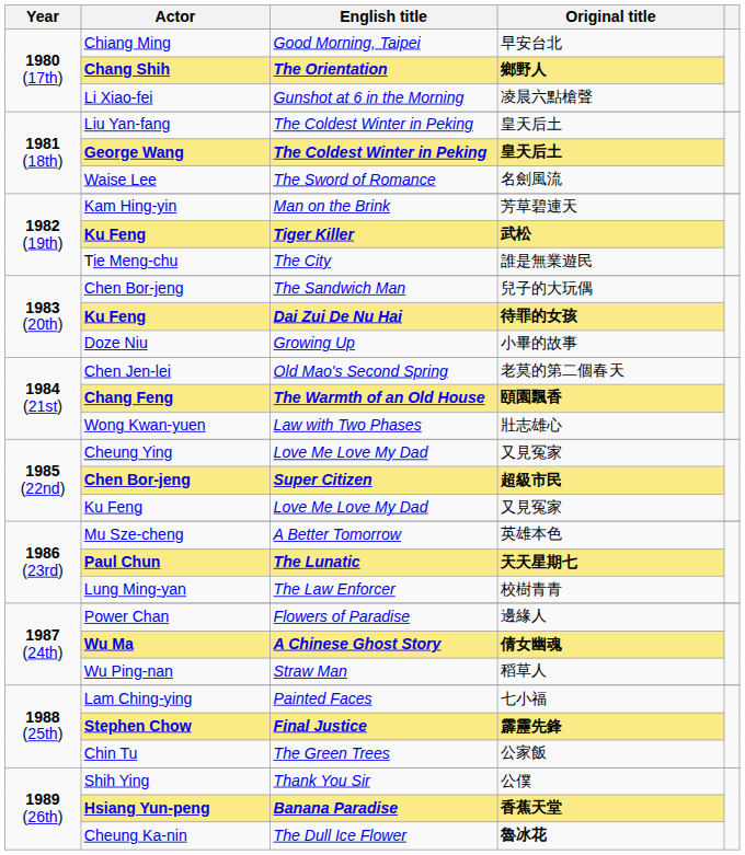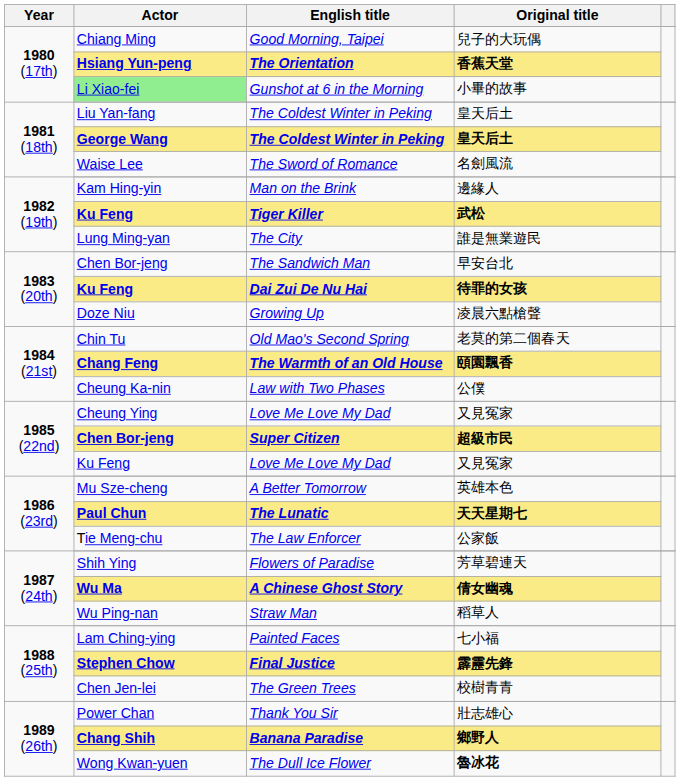 <table class="wikitable">
 <tr style="background:#bebebe;">
 <th style="width:10%;">Year</th>
 <th style="width:25%;">Actor</th>
 <th style="width:30%;">English title</th>
 <th style="width:30%;">Original title</th>
 <th style="width:2%;"></th>
 </tr>
 <tr>
 <td rowspan="4" style="text-align:center"><strong>1980</strong><br>(<a href='#'>17th</a>)</td>
 </tr>
 <tr>
 <td><a href='#'>Chiang Ming</a></td>
 <td><em><a href='#'>Good Morning, Taipei</a></em></td>
-<td>早安台北</td>
+<td>兒子的大玩偶</td>
 <td rowspan=3></td>
 </tr>
 <tr style="background:#FAEB86">
-<td><strong><a href='#'>Chang Shih</a></strong></td>
+<td><strong><a href='#'>Hsiang Yun-peng</a></strong></td>
 <td><strong><em><a href='#'>The Orientation</a></em></strong></td>
-<td><strong>鄉野人</strong></td>
+<td><strong>香蕉天堂</strong></td>
 </tr>
 <tr>
-<td><a href='#'>Li Xiao-fei</a></td>
+<td style="background: lightgreen;"><a href='#'>Li Xiao-fei</a></td>
 <td><em><a href='#'>Gunshot at 6 in the Morning</a></em></td>
-<td>凌晨六點槍聲</td>
+<td>小畢的故事</td>
 </tr>
 <tr>
 <td rowspan="4" style="text-align:center"><strong>1981</strong><br>(<a href='#'>18th</a>)</td>
 </tr>
 <tr>
 <td><a href='#'>Liu Yan-fang</a></td>
 <td><em><a href='#'>The Coldest Winter in Peking</a></em></td>
 <td>皇天后土</td>
 <td rowspan=3></td>
 </tr>
 <tr style="background:#FAEB86">
 <td><strong><a href='#'>George Wang</a></strong></td>
 <td><strong><em><a href='#'>The Coldest Winter in Peking</a></em></strong></td>
 <td><strong>皇天后土</strong></td>
 </tr>
 <tr>
 <td><a href='#'>Waise Lee</a></td>
 <td><em><a href='#'>The Sword of Romance</a></em></td>
 <td>名劍風流</td>
 </tr>
 <tr>
 <td rowspan="4" style="text-align:center"><strong>1982</strong><br>(<a href='#'>19th</a>)</td>
 </tr>
 <tr>
 <td><a href='#'>Kam Hing-yin</a></td>
 <td><em><a href='#'>Man on the Brink</a></em></td>
-<td>芳草碧連天</td>
+<td>邊緣人</td>
 <td rowspan=3></td>
 </tr>
 <tr style="background:#FAEB86">
 <td><strong><a href='#'>Ku Feng</a></strong></td>
 <td><strong><em><a href='#'>Tiger Killer</a></em></strong></td>
 <td><strong>武松</strong></td>
 </tr>
 <tr>
-<td>T<a href='#'>ie Meng-chu</a></td>
+<td><a href='#'>Lung Ming-yan</a></td>
 <td><em><a href='#'>The City</a></em></td>
 <td>誰是無業遊民</td>
 </tr>
 <tr>
 <td rowspan="4" style="text-align:center"><strong>1983</strong><br>(<a href='#'>20th</a>)</td>
 </tr>
 <tr>
 <td><a href='#'>Chen Bor-jeng</a></td>
 <td><em><a href='#'>The Sandwich Man</a></em></td>
-<td>兒子的大玩偶</td>
+<td>早安台北</td>
 <td rowspan=3></td>
 </tr>
 <tr style="background:#FAEB86">
 <td><strong><a href='#'>Ku Feng</a></strong></td>
 <td><strong><em><a href='#'>Dai Zui De Nu Hai</a></em></strong></td>
 <td><strong>待罪的女孩</strong></td>
 </tr>
 <tr>
 <td><a href='#'>Doze Niu</a></td>
 <td><em><a href='#'>Growing Up</a></em></td>
-<td>小畢的故事</td>
+<td>凌晨六點槍聲</td>
 </tr>
 <tr>
 <td rowspan="4" style="text-align:center"><strong>1984</strong><br>(<a href='#'>21st</a>)</td>
 </tr>
 <tr>
-<td><a href='#'>Chen Jen-lei</a></td>
+<td><a href='#'>Chin Tu</a></td>
 <td><em><a href='#'>Old Mao's Second Spring</a></em></td>
 <td>老莫的第二個春天</td>
 <td rowspan=3></td>
 </tr>
 <tr style="background:#FAEB86">
 <td><strong><a href='#'>Chang Feng</a></strong></td>
 <td><strong><em><a href='#'>The Warmth of an Old House</a></em></strong></td>
 <td><strong>頤園飄香</strong></td>
 </tr>
 <tr>
-<td><a href='#'>Wong Kwan-yuen</a></td>
+<td><a href='#'>Cheung Ka-nin</a></td>
 <td><em><a href='#'>Law with Two Phases</a></em></td>
-<td>壯志雄心</td>
+<td>公僕</td>
 </tr>
 <tr>
 <td rowspan="4" style="text-align:center"><strong>1985</strong><br>(<a href='#'>22nd</a>)</td>
 </tr>
 <tr>
 <td><a href='#'>Cheung Ying</a></td>
 <td><em><a href='#'>Love Me Love My Dad</a></em></td>
 <td>又見冤家</td>
 <td rowspan=3></td>
 </tr>
 <tr style="background:#FAEB86">
 <td><strong><a href='#'>Chen Bor-jeng</a></strong></td>
 <td><strong><em><a href='#'>Super Citizen</a></em></strong></td>
 <td><strong>超級市民</strong></td>
 </tr>
 <tr>
 <td><a href='#'>Ku Feng</a></td>
 <td><em><a href='#'>Love Me Love My Dad</a></em></td>
 <td>又見冤家</td>
 </tr>
 <tr>
 <td rowspan="4" style="text-align:center"><strong>1986</strong><br>(<a href='#'>23rd</a>)</td>
 </tr>
 <tr>
 <td><a href='#'>Mu Sze-cheng</a></td>
 <td><em><a href='#'>A Better Tomorrow</a></em></td>
 <td>英雄本色</td>
 <td rowspan=3></td>
 </tr>
 <tr style="background:#FAEB86">
 <td><strong><a href='#'>Paul Chun</a></strong></td>
 <td><strong><em><a href='#'>The Lunatic</a></em></strong></td>
 <td><strong>天天星期七</strong></td>
 </tr>
 <tr>
-<td><a href='#'>Lung Ming-yan</a></td>
+<td>T<a href='#'>ie Meng-chu</a></td>
 <td><em><a href='#'>The Law Enforcer</a></em></td>
-<td>校樹青青</td>
+<td>公家飯</td>
 </tr>
 <tr>
 <td rowspan="4" style="text-align:center"><strong>1987</strong><br>(<a href='#'>24th</a>)</td>
 </tr>
 <tr>
-<td><a href='#'>Power Chan</a></td>
+<td><a href='#'>Shih Ying</a></td>
 <td><em><a href='#'>Flowers of Paradise</a></em></td>
-<td>邊緣人</td>
+<td>芳草碧連天</td>
 <td rowspan=3></td>
 </tr>
 <tr style="background:#FAEB86">
 <td><strong><a href='#'>Wu Ma</a></strong></td>
 <td><strong><em><a href='#'>A Chinese Ghost Story</a></em></strong></td>
 <td><strong>倩女幽魂</strong></td>
 </tr>
 <tr>
 <td><a href='#'>Wu Ping-nan</a></td>
 <td><em><a href='#'>Straw Man</a></em></td>
 <td>稻草人</td>
 </tr>
 <tr>
 <td rowspan="4" style="text-align:center"><strong>1988</strong><br>(<a href='#'>25th</a>)</td>
 </tr>
 <tr>
 <td><a href='#'>Lam Ching-ying</a></td>
 <td><em><a href='#'>Painted Faces</a></em></td>
 <td>七小福</td>
 <td rowspan=3></td>
 </tr>
 <tr style="background:#FAEB86">
 <td><strong><a href='#'>Stephen Chow</a></strong></td>
 <td><strong><em><a href='#'>Final Justice</a></em></strong></td>
 <td><strong>霹靂先鋒</strong></td>
 </tr>
 <tr>
-<td><a href='#'>Chin Tu</a></td>
+<td><a href='#'>Chen Jen-lei</a></td>
 <td><em><a href='#'>The Green Trees</a></em></td>
-<td>公家飯</td>
+<td>校樹青青</td>
 </tr>
 <tr>
 <td rowspan="4" style="text-align:center"><strong>1989</strong><br>(<a href='#'>26th</a>)</td>
 </tr>
 <tr>
-<td><a href='#'>Shih Ying</a></td>
+<td><a href='#'>Power Chan</a></td>
 <td><em><a href='#'>Thank You Sir</a></em></td>
-<td>公僕</td>
+<td>壯志雄心</td>
 <td rowspan=3></td>
 </tr>
 <tr style="background:#FAEB86">
-<td><strong><a href='#'>Hsiang Yun-peng</a></strong></td>
+<td><strong><a href='#'>Chang Shih</a></strong></td>
 <td><strong><em><a href='#'>Banana Paradise</a></em></strong></td>
-<td><strong>香蕉天堂</strong></td>
+<td><strong>鄉野人</strong></td>
 </tr>
 <tr>
-<td><a href='#'>Cheung Ka-nin</a></td>
+<td><a href='#'>Wong Kwan-yuen</a></td>
 <td><em><a href='#'>The Dull Ice Flower</a></em></td>
 <td><strong>魯冰花</strong></td>
 </tr>
 </table>
